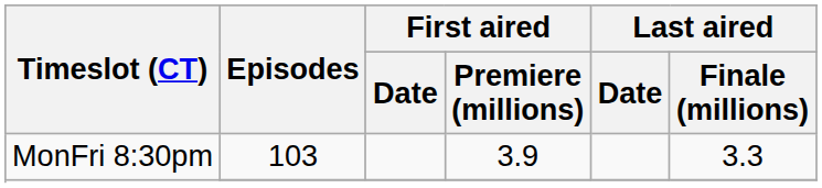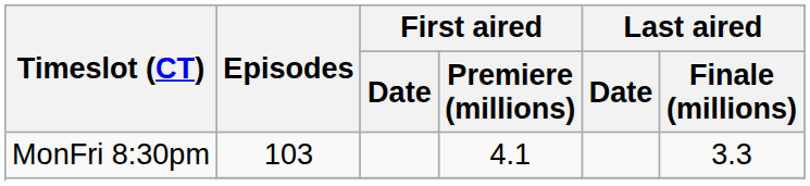 <table class="wikitable" style="text-align: center">
 <tr>
 <th scope="col" rowspan="2">Timeslot (<a href='#'>CT</a>)</th>
 <th scope="col" rowspan="2">Episodes</th>
 <th scope="col" colspan="2">First aired</th>
 <th scope="col" colspan="2">Last aired</th>
 </tr>
 <tr>
 <th scope="col">Date</th>
 <th scope="col">Premiere<br>(millions)</th>
 <th scope="col">Date</th>
 <th scope="col">Finale<br>(millions)</th>
 </tr>
 <tr>
 <td rowspan="2">MonFri 8:30pm</td>
 <td>103</td>
 <td></td>
-<td>3.9</td>
+<td>4.1</td>
 <td></td>
 <td>3.3</td>
 </tr>
 <tr>
 </tr>
 </table>
